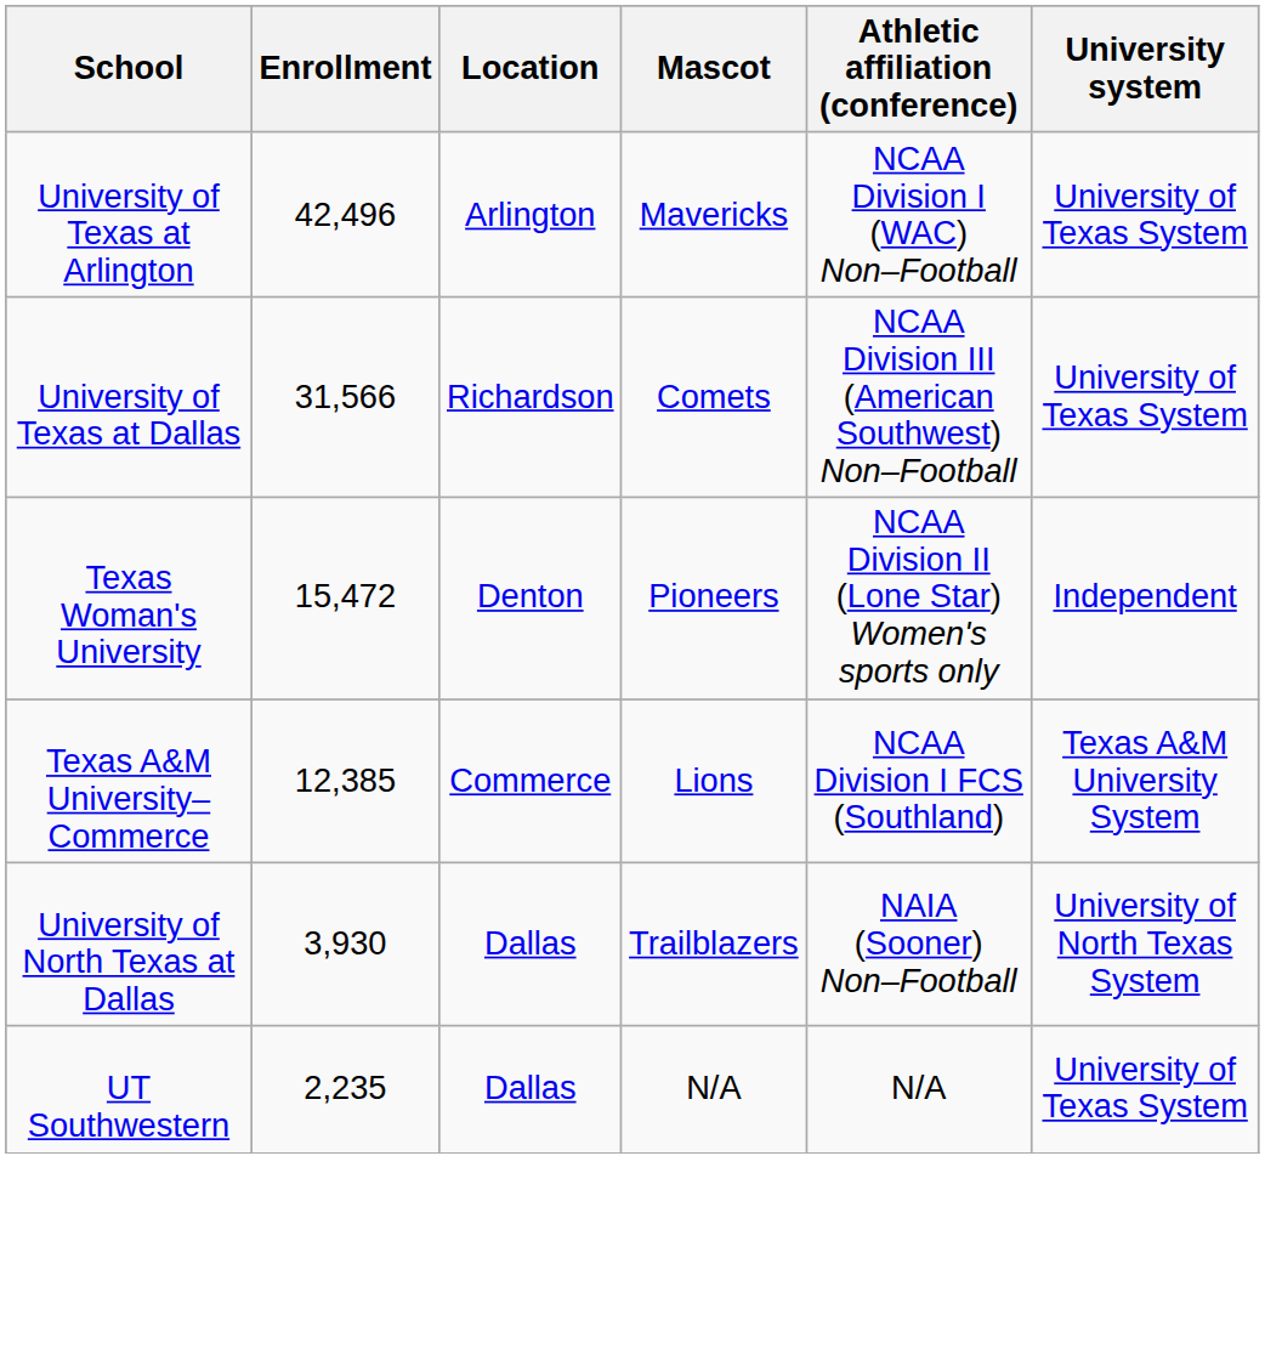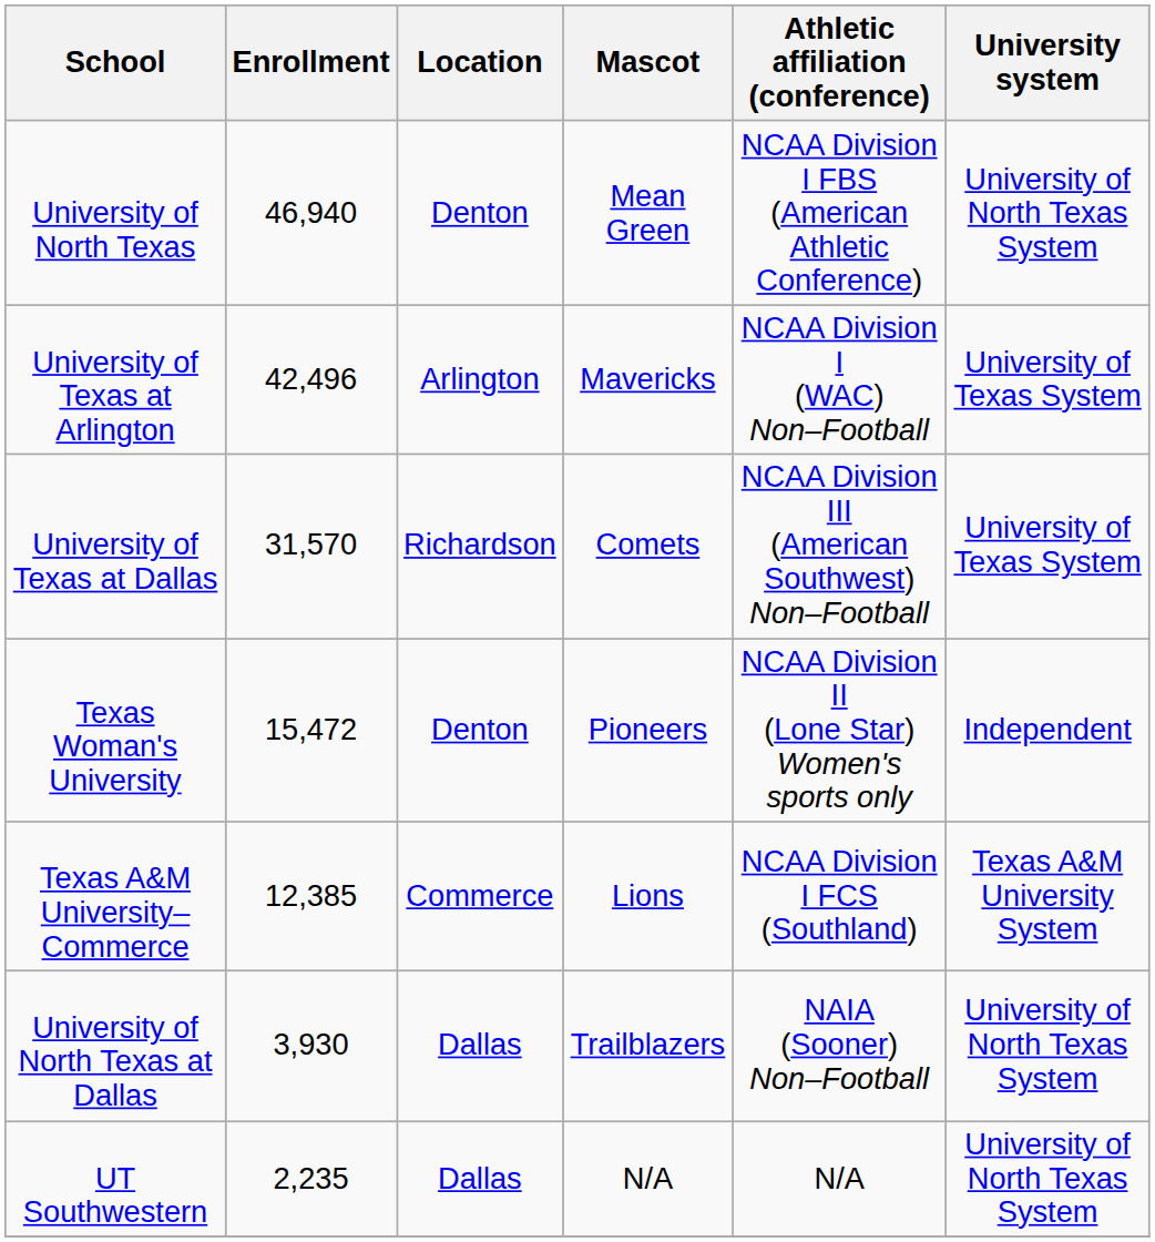 <table class="wikitable sortable" style="text-align:center;">
 <tr>
 <th>School</th>
 <th>Enrollment</th>
 <th>Location</th>
 <th>Mascot</th>
 <th>Athletic affiliation<br>(conference)</th>
 <th>University system</th>
+</tr>
+<tr>
+<td><br><a href='#'>University of North Texas</a></td>
+<td>46,940</td>
+<td><a href='#'>Denton</a></td>
+<td><a href='#'>Mean Green</a></td>
+<td><a href='#'>NCAA Division I FBS</a><br>(<a href='#'>American Athletic Conference</a>)</td>
+<td><a href='#'>University of North Texas System</a></td>
 </tr>
 <tr>
 <td><br><a href='#'>University of Texas at Arlington</a></td>
 <td>42,496</td>
 <td><a href='#'>Arlington</a></td>
 <td><a href='#'>Mavericks</a></td>
 <td><a href='#'>NCAA Division I</a><br>(<a href='#'>WAC</a>)<br><em>Non–Football</em></td>
 <td><a href='#'>University of Texas System</a></td>
 </tr>
 <tr>
 <td><br><a href='#'>University of Texas at Dallas</a></td>
-<td>31,566</td>
+<td>31,570</td>
 <td><a href='#'>Richardson</a></td>
 <td><a href='#'>Comets</a></td>
 <td><a href='#'>NCAA Division III</a><br>(<a href='#'>American Southwest</a>)<br><em>Non–Football</em></td>
 <td><a href='#'>University of Texas System</a></td>
 </tr>
 <tr>
 <td><br><a href='#'>Texas Woman's University</a></td>
 <td>15,472</td>
 <td><a href='#'>Denton</a></td>
 <td><a href='#'>Pioneers</a></td>
 <td><a href='#'>NCAA Division II</a><br>(<a href='#'>Lone Star</a>)<br><em>Women's sports only</em></td>
 <td><a href='#'>Independent</a></td>
 </tr>
 <tr>
 <td><br><a href='#'>Texas A&M University–Commerce</a></td>
 <td>12,385</td>
 <td><a href='#'>Commerce</a></td>
 <td><a href='#'>Lions</a></td>
 <td><a href='#'>NCAA Division I FCS</a><br>(<a href='#'>Southland</a>)</td>
 <td><a href='#'>Texas A&M University System</a></td>
 </tr>
 <tr>
 <td><br><a href='#'>University of North Texas at Dallas</a></td>
 <td>3,930</td>
 <td><a href='#'>Dallas</a></td>
 <td><a href='#'>Trailblazers</a></td>
 <td><a href='#'>NAIA</a><br>(<a href='#'>Sooner</a>)<br><em>Non–Football</em></td>
 <td><a href='#'>University of North Texas System</a></td>
 </tr>
 <tr>
 <td><br><a href='#'>UT Southwestern</a></td>
 <td>2,235</td>
 <td><a href='#'>Dallas</a></td>
 <td>N/A</td>
 <td>N/A</td>
-<td><a href='#'>University of Texas System</a></td>
+<td><a href='#'>University of North Texas System</a></td>
 </tr>
 <tr>
 </tr>
 </table>
